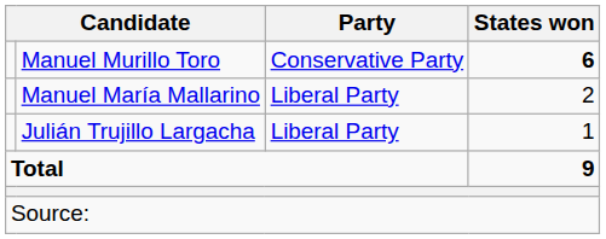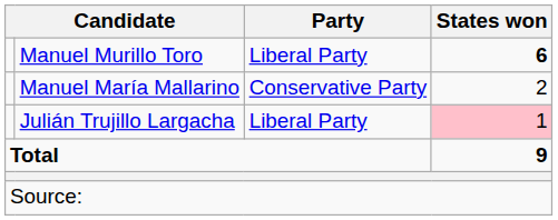 <table class="wikitable sortable">
 <tr>
 <th colspan=2>Candidate</th>
 <th>Party</th>
 <th>States won</th>
 </tr>
 <tr>
 <td bgcolor=></td>
 <td align=left><a href='#'>Manuel Murillo Toro</a></td>
-<td align=left><a href='#'>Conservative Party</a></td>
+<td align=left><a href='#'>Liberal Party</a></td>
 <td align=right><strong>6</strong></td>
 </tr>
 <tr>
 <td bgcolor=></td>
 <td align=left><a href='#'>Manuel María Mallarino</a></td>
-<td align=left><a href='#'>Liberal Party</a></td>
+<td align=left><a href='#'>Conservative Party</a></td>
 <td align=right>2</td>
 </tr>
 <tr>
 <td bgcolor=></td>
 <td align=left><a href='#'>Julián Trujillo Largacha</a></td>
 <td align=left><a href='#'>Liberal Party</a></td>
-<td align=right>1</td>
+<td align=right style="background: pink;">1</td>
 </tr>
 <tr class=sortbottom>
 <td align=left colspan=3><strong>Total</strong></td>
 <td align=right><strong>9</strong></td>
 </tr>
 <tr class=sortbottom>
 <th colspan=4></th>
 </tr>
 <tr class=sortbottom>
 <td align=left colspan=4>Source: </td>
 </tr>
 </table>
